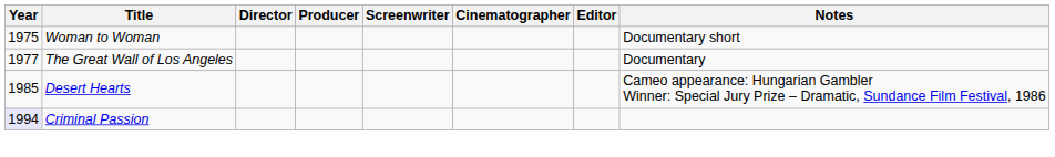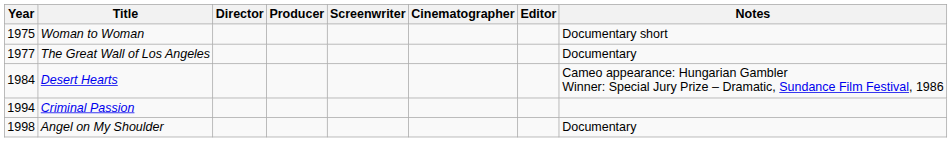 <table class = "wikitable sortable">
 <tr>
 <th>Year</th>
 <th>Title</th>
 <th>Director</th>
 <th>Producer</th>
 <th>Screenwriter</th>
 <th>Cinematographer</th>
 <th>Editor</th>
 <th class = "unsortable">Notes</th>
 </tr>
 <tr>
 <td>1975</td>
 <td><em>Woman to Woman</em></td>
 <td></td>
 <td></td>
 <td></td>
 <td></td>
 <td></td>
 <td>Documentary short</td>
 </tr>
 <tr>
 <td>1977</td>
 <td><em>The Great Wall of Los Angeles</em></td>
 <td></td>
 <td></td>
 <td></td>
 <td></td>
 <td></td>
 <td>Documentary</td>
 </tr>
 <tr>
-<td>1985</td>
+<td>1984</td>
 <td><em><a href='#'>Desert Hearts</a></em></td>
 <td></td>
 <td></td>
 <td></td>
 <td></td>
 <td></td>
 <td>Cameo appearance: Hungarian Gambler <br> Winner: Special Jury Prize – Dramatic, <a href='#'>Sundance Film Festival</a>, 1986</td>
 </tr>
 <tr>
-<td style="background: lavender;">1994</td>
+<td>1994</td>
 <td><em><a href='#'>Criminal Passion</a></em></td>
 <td></td>
 <td></td>
 <td></td>
 <td></td>
 <td></td>
 <td></td>
 </tr>
+<tr>
+<td>1998</td>
+<td><em>Angel on My Shoulder</em></td>
+<td></td>
+<td></td>
+<td></td>
+<td></td>
+<td></td>
+<td>Documentary</td>
+</tr>
 </table>
